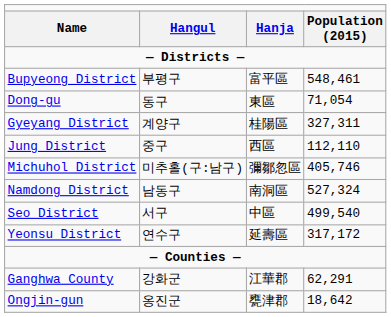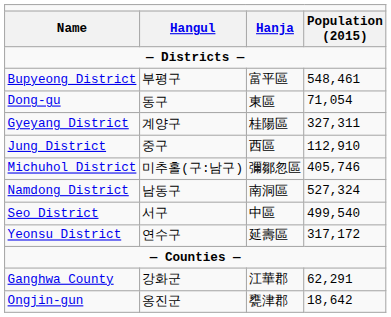 <table class="wikitable"  style="font-size:90%;" align=center>
 <tr>
 <td colspan="4"></td>
 </tr>
 <tr>
 <th>Name</th>
 <th><a href='#'>Hangul</a></th>
 <th><a href='#'>Hanja</a></th>
 <th>Population<br> (2015)</th>
 </tr>
 <tr ---------bgcolor=lightblue>
 <td Colspan=4 align=center><strong>— Districts —</strong></td>
 </tr>
 <tr --------->
 <td><a href='#'>Bupyeong District</a></td>
 <td>부평구</td>
 <td>富平區</td>
 <td>548,461</td>
 </tr>
 <tr>
 <td><a href='#'>Dong-gu</a></td>
 <td>동구</td>
 <td>東區</td>
 <td>71,054</td>
 </tr>
 <tr>
 <td><a href='#'>Gyeyang District</a></td>
 <td>계양구</td>
 <td>桂陽區</td>
 <td>327,311</td>
 </tr>
 <tr>
 <td><a href='#'>Jung District</a></td>
 <td>중구</td>
 <td>西區</td>
-<td>112,110</td>
+<td>112,910</td>
 </tr>
 <tr>
 <td><a href='#'>Michuhol District</a></td>
 <td>미추홀(구:남구)</td>
 <td>彌鄒忽區</td>
 <td>405,746</td>
 </tr>
 <tr>
 <td><a href='#'>Namdong District</a></td>
 <td>남동구</td>
 <td>南洞區</td>
 <td>527,324</td>
 </tr>
 <tr>
 <td><a href='#'>Seo District</a></td>
 <td>서구</td>
 <td>中區</td>
 <td>499,540</td>
 </tr>
 <tr>
 <td><a href='#'>Yeonsu District</a></td>
 <td>연수구</td>
 <td>延壽區</td>
 <td>317,172</td>
 </tr>
 <tr ---------bgcolor=lightblue>
 <td Colspan=5 align=center><strong>— Counties —</strong></td>
 </tr>
 <tr --------->
 <td><a href='#'>Ganghwa County</a></td>
 <td>강화군</td>
 <td>江華郡</td>
 <td>62,291</td>
 </tr>
 <tr>
 <td><a href='#'>Ongjin-gun</a></td>
 <td>옹진군</td>
 <td>甕津郡</td>
 <td>18,642</td>
 </tr>
 </table>
